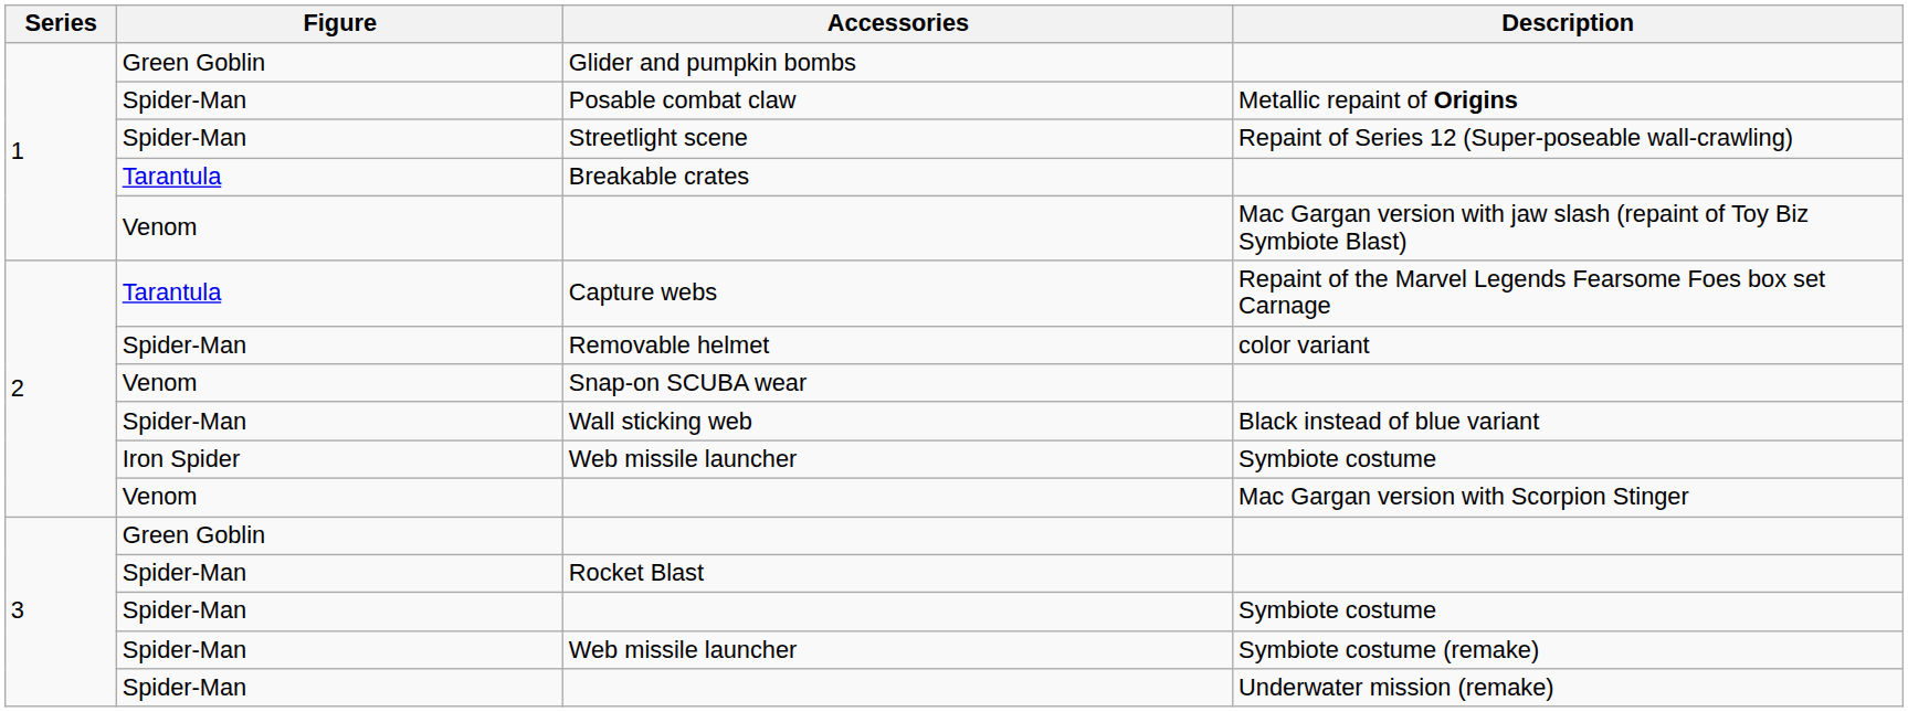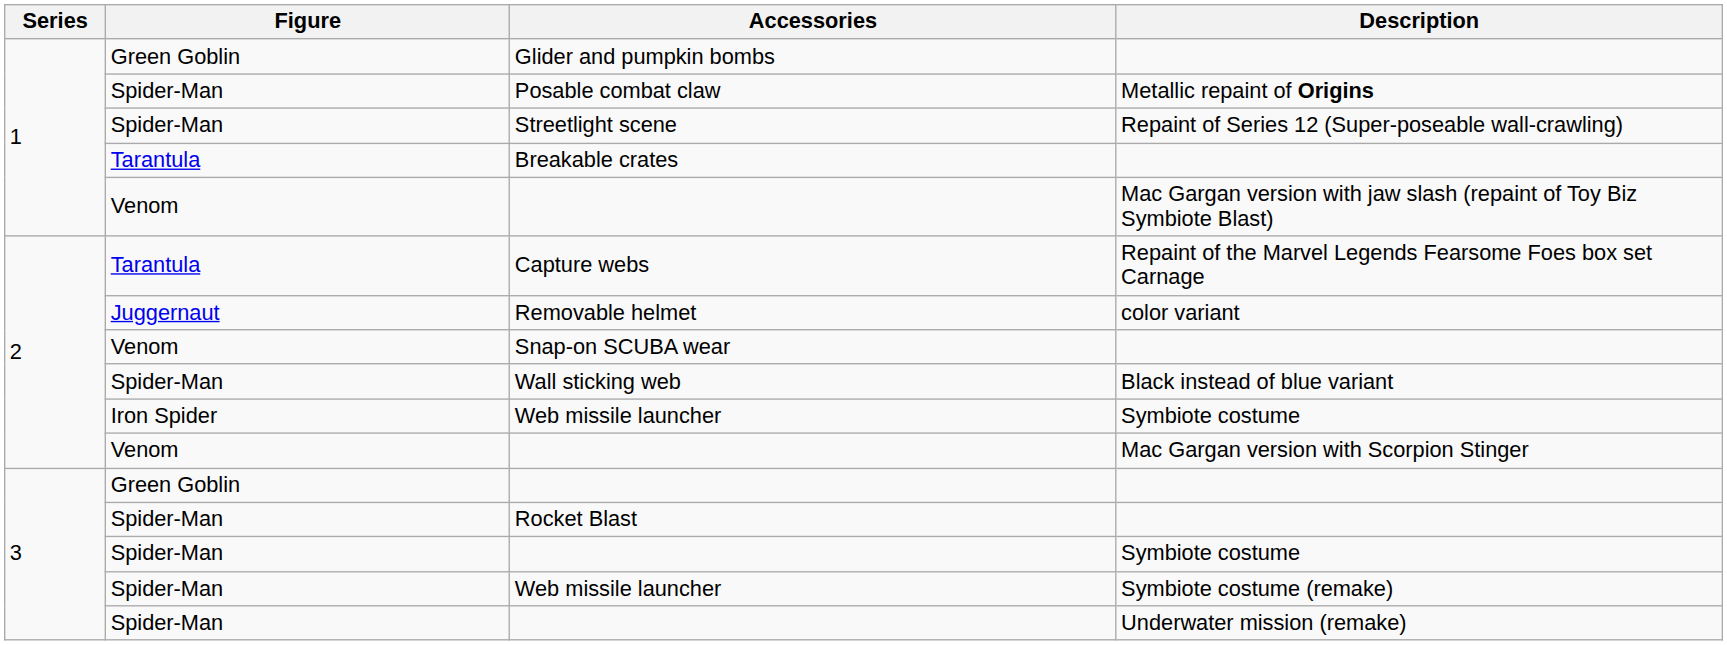 <table class="wikitable" width="100%">
 <tr>
 <th width=5%>Series</th>
 <th width=20%>Figure</th>
 <th width=30%>Accessories</th>
 <th width=30%>Description</th>
 </tr>
 <tr>
 <td rowspan=5>1</td>
 <td>Green Goblin</td>
 <td>Glider and pumpkin bombs</td>
 <td></td>
 </tr>
 <tr>
 <td>Spider-Man</td>
 <td>Posable combat claw</td>
 <td>Metallic repaint of <strong>Origins</strong></td>
 </tr>
 <tr>
 <td>Spider-Man</td>
 <td>Streetlight scene</td>
 <td>Repaint of Series 12 (Super-poseable wall-crawling)</td>
 </tr>
 <tr>
 <td><a href='#'>Tarantula</a></td>
 <td>Breakable crates</td>
 <td></td>
 </tr>
 <tr>
 <td>Venom</td>
 <td></td>
 <td>Mac Gargan version with jaw slash (repaint of Toy Biz Symbiote Blast)</td>
 </tr>
 <tr>
 <td rowspan=6>2</td>
 <td><a href='#'>Tarantula</a></td>
 <td>Capture webs</td>
 <td>Repaint of the Marvel Legends Fearsome Foes box set Carnage</td>
 </tr>
 <tr>
-<td>Spider-Man</td>
+<td><a href='#'>Juggernaut</a></td>
 <td>Removable helmet</td>
 <td>color variant</td>
 </tr>
 <tr>
 <td>Venom</td>
 <td>Snap-on SCUBA wear</td>
 <td></td>
 </tr>
 <tr>
 <td>Spider-Man</td>
 <td>Wall sticking web</td>
 <td>Black instead of blue variant</td>
 </tr>
 <tr>
 <td>Iron Spider</td>
 <td>Web missile launcher</td>
 <td>Symbiote costume</td>
 </tr>
 <tr>
 <td>Venom</td>
 <td></td>
 <td>Mac Gargan version with Scorpion Stinger</td>
 </tr>
 <tr>
 <td rowspan=5>3</td>
 <td>Green Goblin</td>
 <td></td>
 <td></td>
 </tr>
 <tr>
 <td>Spider-Man</td>
 <td>Rocket Blast</td>
 <td></td>
 </tr>
 <tr>
 <td>Spider-Man</td>
 <td></td>
 <td>Symbiote costume</td>
 </tr>
 <tr>
 <td>Spider-Man</td>
 <td>Web missile launcher</td>
 <td>Symbiote costume (remake)</td>
 </tr>
 <tr>
 <td>Spider-Man</td>
 <td></td>
 <td>Underwater mission (remake)</td>
 </tr>
 </table>
